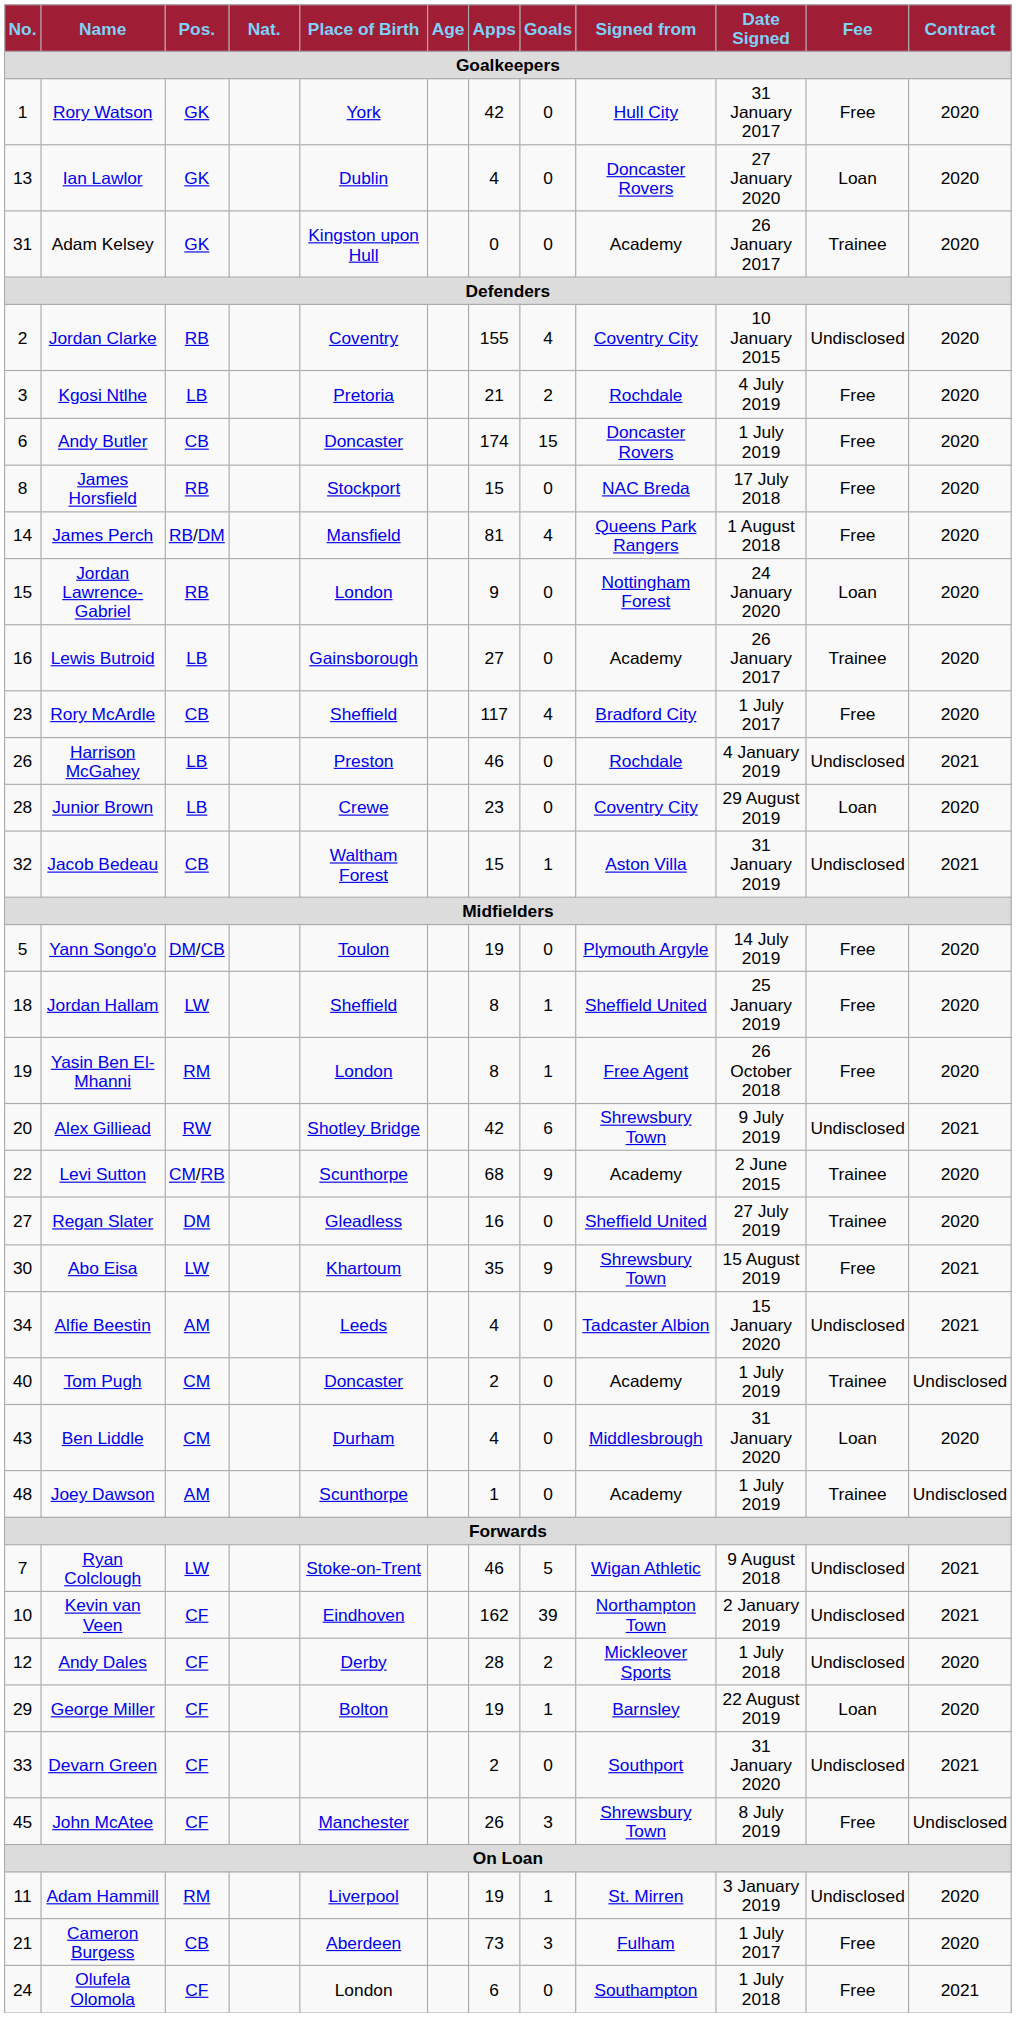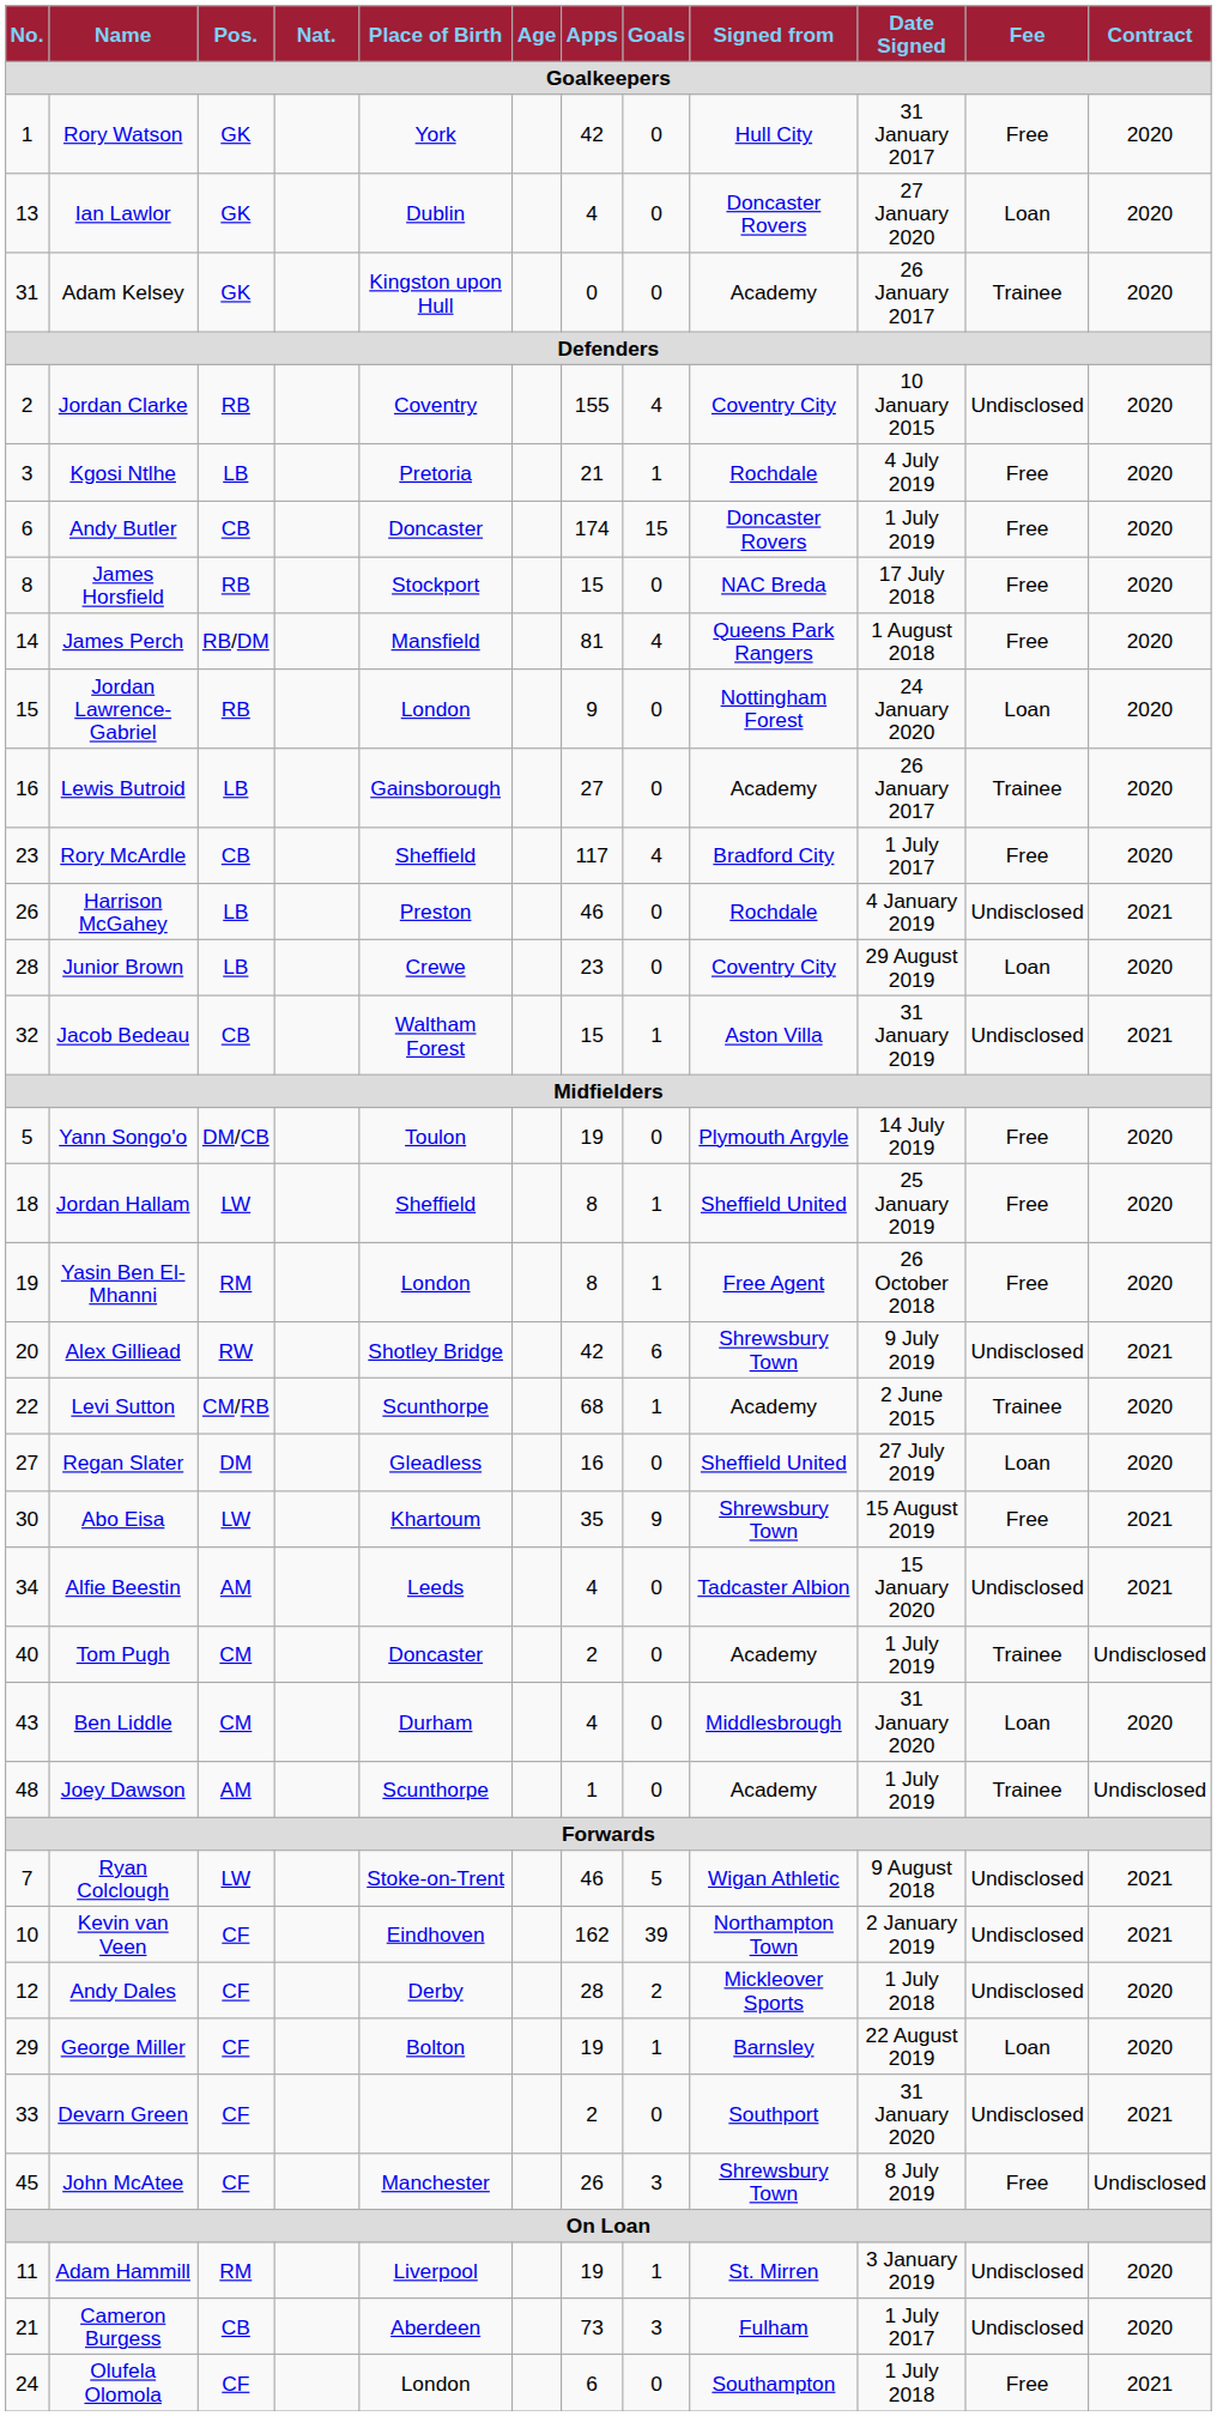 <table class="wikitable" style="text-align:center; font-size:95%; width:100%;">
 <tr>
 <th style="background:#9F1D35; color:#7ed1f7;">No.</th>
 <th style="background:#9F1D35; color:#7ed1f7;">Name</th>
 <th style="background:#9F1D35; color:#7ed1f7;">Pos.</th>
 <th style="background:#9F1D35; color:#7ed1f7; width:55px;">Nat.</th>
 <th style="background:#9F1D35; color:#7ed1f7;">Place of Birth</th>
 <th style="background:#9F1D35; color:#7ed1f7;">Age</th>
 <th style="background:#9F1D35; color:#7ed1f7;">Apps</th>
 <th style="background:#9F1D35; color:#7ed1f7;">Goals</th>
 <th style="background:#9F1D35; color:#7ed1f7;">Signed from</th>
 <th style="background:#9F1D35; color:#7ed1f7;">Date Signed</th>
 <th style="background:#9F1D35; color:#7ed1f7;">Fee</th>
 <th style="background:#9F1D35; color:#7ed1f7;">Contract</th>
 </tr>
 <tr>
 <th colspan="14" style="background:#dcdcdc; text-align:center;">Goalkeepers</th>
 </tr>
 <tr>
 <td>1</td>
 <td><a href='#'>Rory Watson</a></td>
 <td><a href='#'>GK</a></td>
 <td></td>
 <td><a href='#'>York</a></td>
 <td></td>
 <td>42</td>
 <td>0</td>
 <td><a href='#'>Hull City</a></td>
 <td>31 January 2017</td>
 <td>Free</td>
 <td>2020</td>
 </tr>
 <tr>
 <td>13</td>
 <td><a href='#'>Ian Lawlor</a></td>
 <td><a href='#'>GK</a></td>
 <td></td>
 <td><a href='#'>Dublin</a></td>
 <td></td>
 <td>4</td>
 <td>0</td>
 <td><a href='#'>Doncaster Rovers</a></td>
 <td>27 January 2020</td>
 <td>Loan</td>
 <td>2020</td>
 </tr>
 <tr>
 <td>31</td>
 <td>Adam Kelsey</td>
 <td><a href='#'>GK</a></td>
 <td></td>
 <td><a href='#'>Kingston upon Hull</a></td>
 <td></td>
 <td>0</td>
 <td>0</td>
 <td>Academy</td>
 <td>26 January 2017</td>
 <td>Trainee</td>
 <td>2020</td>
 </tr>
 <tr>
 <th colspan="14" style="background:#dcdcdc; text-align:center;">Defenders</th>
 </tr>
 <tr>
 <td>2</td>
 <td><a href='#'>Jordan Clarke</a></td>
 <td><a href='#'>RB</a></td>
 <td></td>
 <td><a href='#'>Coventry</a></td>
 <td></td>
 <td>155</td>
 <td>4</td>
 <td><a href='#'>Coventry City</a></td>
 <td>10 January 2015</td>
 <td>Undisclosed</td>
 <td>2020</td>
 </tr>
 <tr>
 <td>3</td>
 <td><a href='#'>Kgosi Ntlhe</a></td>
 <td><a href='#'>LB</a></td>
 <td></td>
 <td><a href='#'>Pretoria</a></td>
 <td></td>
 <td>21</td>
-<td>2</td>
+<td>1</td>
 <td><a href='#'>Rochdale</a></td>
 <td>4 July 2019</td>
 <td>Free</td>
 <td>2020</td>
 </tr>
 <tr>
 <td>6</td>
 <td><a href='#'>Andy Butler</a></td>
 <td><a href='#'>CB</a></td>
 <td></td>
 <td><a href='#'>Doncaster</a></td>
 <td></td>
 <td>174</td>
 <td>15</td>
 <td><a href='#'>Doncaster Rovers</a></td>
 <td>1 July 2019</td>
 <td>Free</td>
 <td>2020</td>
 </tr>
 <tr>
 <td>8</td>
 <td><a href='#'>James Horsfield</a></td>
 <td><a href='#'>RB</a></td>
 <td></td>
 <td><a href='#'>Stockport</a></td>
 <td></td>
 <td>15</td>
 <td>0</td>
 <td><a href='#'>NAC Breda</a></td>
 <td>17 July 2018</td>
 <td>Free</td>
 <td>2020</td>
 </tr>
 <tr>
 <td>14</td>
 <td><a href='#'>James Perch</a></td>
 <td><a href='#'>RB</a>/<a href='#'>DM</a></td>
 <td></td>
 <td><a href='#'>Mansfield</a></td>
 <td></td>
 <td>81</td>
 <td>4</td>
 <td><a href='#'>Queens Park Rangers</a></td>
 <td>1 August 2018</td>
 <td>Free</td>
 <td>2020</td>
 </tr>
 <tr>
 <td>15</td>
 <td><a href='#'>Jordan Lawrence-Gabriel</a></td>
 <td><a href='#'>RB</a></td>
 <td></td>
 <td><a href='#'>London</a></td>
 <td></td>
 <td>9</td>
 <td>0</td>
 <td><a href='#'>Nottingham Forest</a></td>
 <td>24 January 2020</td>
 <td>Loan</td>
 <td>2020</td>
 </tr>
 <tr>
 <td>16</td>
 <td><a href='#'>Lewis Butroid</a></td>
 <td><a href='#'>LB</a></td>
 <td></td>
 <td><a href='#'>Gainsborough</a></td>
 <td></td>
 <td>27</td>
 <td>0</td>
 <td>Academy</td>
 <td>26 January 2017</td>
 <td>Trainee</td>
 <td>2020</td>
 </tr>
 <tr>
 <td>23</td>
 <td><a href='#'>Rory McArdle</a></td>
 <td><a href='#'>CB</a></td>
 <td></td>
 <td><a href='#'>Sheffield</a></td>
 <td></td>
 <td>117</td>
 <td>4</td>
 <td><a href='#'>Bradford City</a></td>
 <td>1 July 2017</td>
 <td>Free</td>
 <td>2020</td>
 </tr>
 <tr>
 <td>26</td>
 <td><a href='#'>Harrison McGahey</a></td>
 <td><a href='#'>LB</a></td>
 <td></td>
 <td><a href='#'>Preston</a></td>
 <td></td>
 <td>46</td>
 <td>0</td>
 <td><a href='#'>Rochdale</a></td>
 <td>4 January 2019</td>
 <td>Undisclosed</td>
 <td>2021</td>
 </tr>
 <tr>
 <td>28</td>
 <td><a href='#'>Junior Brown</a></td>
 <td><a href='#'>LB</a></td>
 <td></td>
 <td><a href='#'>Crewe</a></td>
 <td></td>
 <td>23</td>
 <td>0</td>
 <td><a href='#'>Coventry City</a></td>
 <td>29 August 2019</td>
 <td>Loan</td>
 <td>2020</td>
 </tr>
 <tr>
 <td>32</td>
 <td><a href='#'>Jacob Bedeau</a></td>
 <td><a href='#'>CB</a></td>
 <td></td>
 <td><a href='#'>Waltham Forest</a></td>
 <td></td>
 <td>15</td>
 <td>1</td>
 <td><a href='#'>Aston Villa</a></td>
 <td>31 January 2019</td>
 <td>Undisclosed</td>
 <td>2021</td>
 </tr>
 <tr>
 <th colspan="14" style="background:#dcdcdc; text-align:center;">Midfielders</th>
 </tr>
 <tr>
 <td>5</td>
 <td><a href='#'>Yann Songo'o</a></td>
 <td><a href='#'>DM</a>/<a href='#'>CB</a></td>
 <td></td>
 <td><a href='#'>Toulon</a></td>
 <td></td>
 <td>19</td>
 <td>0</td>
 <td><a href='#'>Plymouth Argyle</a></td>
 <td>14 July 2019</td>
 <td>Free</td>
 <td>2020</td>
 </tr>
 <tr>
 <td>18</td>
 <td><a href='#'>Jordan Hallam</a></td>
 <td><a href='#'>LW</a></td>
 <td></td>
 <td><a href='#'>Sheffield</a></td>
 <td></td>
 <td>8</td>
 <td>1</td>
 <td><a href='#'>Sheffield United</a></td>
 <td>25 January 2019</td>
 <td>Free</td>
 <td>2020</td>
 </tr>
 <tr>
 <td>19</td>
 <td><a href='#'>Yasin Ben El-Mhanni</a></td>
 <td><a href='#'>RM</a></td>
 <td></td>
 <td><a href='#'>London</a></td>
 <td></td>
 <td>8</td>
 <td>1</td>
 <td><a href='#'>Free Agent</a></td>
 <td>26 October 2018</td>
 <td>Free</td>
 <td>2020</td>
 </tr>
 <tr>
 <td>20</td>
 <td><a href='#'>Alex Gilliead</a></td>
 <td><a href='#'>RW</a></td>
 <td></td>
 <td><a href='#'>Shotley Bridge</a></td>
 <td></td>
 <td>42</td>
 <td>6</td>
 <td><a href='#'>Shrewsbury Town</a></td>
 <td>9 July 2019</td>
 <td>Undisclosed</td>
 <td>2021</td>
 </tr>
 <tr>
 <td>22</td>
 <td><a href='#'>Levi Sutton</a></td>
 <td><a href='#'>CM</a>/<a href='#'>RB</a></td>
 <td></td>
 <td><a href='#'>Scunthorpe</a></td>
 <td></td>
 <td>68</td>
-<td>9</td>
+<td>1</td>
 <td>Academy</td>
 <td>2 June 2015</td>
 <td>Trainee</td>
 <td>2020</td>
 </tr>
 <tr>
 <td>27</td>
 <td><a href='#'>Regan Slater</a></td>
 <td><a href='#'>DM</a></td>
 <td></td>
 <td><a href='#'>Gleadless</a></td>
 <td></td>
 <td>16</td>
 <td>0</td>
 <td><a href='#'>Sheffield United</a></td>
 <td>27 July 2019</td>
-<td>Trainee</td>
+<td>Loan</td>
 <td>2020</td>
 </tr>
 <tr>
 <td>30</td>
 <td><a href='#'>Abo Eisa</a></td>
 <td><a href='#'>LW</a></td>
 <td></td>
 <td><a href='#'>Khartoum</a></td>
 <td></td>
 <td>35</td>
 <td>9</td>
 <td><a href='#'>Shrewsbury Town</a></td>
 <td>15 August 2019</td>
 <td>Free</td>
 <td>2021</td>
 </tr>
 <tr>
 <td>34</td>
 <td><a href='#'>Alfie Beestin</a></td>
 <td><a href='#'>AM</a></td>
 <td></td>
 <td><a href='#'>Leeds</a></td>
 <td></td>
 <td>4</td>
 <td>0</td>
 <td><a href='#'>Tadcaster Albion</a></td>
 <td>15 January 2020</td>
 <td>Undisclosed</td>
 <td>2021</td>
 </tr>
 <tr>
 <td>40</td>
 <td><a href='#'>Tom Pugh</a></td>
 <td><a href='#'>CM</a></td>
 <td></td>
 <td><a href='#'>Doncaster</a></td>
 <td></td>
 <td>2</td>
 <td>0</td>
 <td>Academy</td>
 <td>1 July 2019</td>
 <td>Trainee</td>
 <td>Undisclosed</td>
 </tr>
 <tr>
 <td>43</td>
 <td><a href='#'>Ben Liddle</a></td>
 <td><a href='#'>CM</a></td>
 <td></td>
 <td><a href='#'>Durham</a></td>
 <td></td>
 <td>4</td>
 <td>0</td>
 <td><a href='#'>Middlesbrough</a></td>
 <td>31 January 2020</td>
 <td>Loan</td>
 <td>2020</td>
 </tr>
 <tr>
 <td>48</td>
 <td><a href='#'>Joey Dawson</a></td>
 <td><a href='#'>AM</a></td>
 <td></td>
 <td><a href='#'>Scunthorpe</a></td>
 <td></td>
 <td>1</td>
 <td>0</td>
 <td>Academy</td>
 <td>1 July 2019</td>
 <td>Trainee</td>
 <td>Undisclosed</td>
 </tr>
 <tr>
 <th colspan="14" style="background:#dcdcdc; text-align:center;">Forwards</th>
 </tr>
 <tr>
 <td>7</td>
 <td><a href='#'>Ryan Colclough</a></td>
 <td><a href='#'>LW</a></td>
 <td></td>
 <td><a href='#'>Stoke-on-Trent</a></td>
 <td></td>
 <td>46</td>
 <td>5</td>
 <td><a href='#'>Wigan Athletic</a></td>
 <td>9 August 2018</td>
 <td>Undisclosed</td>
 <td>2021</td>
 </tr>
 <tr>
 <td>10</td>
 <td><a href='#'>Kevin van Veen</a></td>
 <td><a href='#'>CF</a></td>
 <td></td>
 <td><a href='#'>Eindhoven</a></td>
 <td></td>
 <td>162</td>
 <td>39</td>
 <td><a href='#'>Northampton Town</a></td>
 <td>2 January 2019</td>
 <td>Undisclosed</td>
 <td>2021</td>
 </tr>
 <tr>
 <td>12</td>
 <td><a href='#'>Andy Dales</a></td>
 <td><a href='#'>CF</a></td>
 <td></td>
 <td><a href='#'>Derby</a></td>
 <td></td>
 <td>28</td>
 <td>2</td>
 <td><a href='#'>Mickleover Sports</a></td>
 <td>1 July 2018</td>
 <td>Undisclosed</td>
 <td>2020</td>
 </tr>
 <tr>
 <td>29</td>
 <td><a href='#'>George Miller</a></td>
 <td><a href='#'>CF</a></td>
 <td></td>
 <td><a href='#'>Bolton</a></td>
 <td></td>
 <td>19</td>
 <td>1</td>
 <td><a href='#'>Barnsley</a></td>
 <td>22 August 2019</td>
 <td>Loan</td>
 <td>2020</td>
 </tr>
 <tr>
 <td>33</td>
 <td><a href='#'>Devarn Green</a></td>
 <td><a href='#'>CF</a></td>
 <td></td>
 <td></td>
 <td></td>
 <td>2</td>
 <td>0</td>
 <td><a href='#'>Southport</a></td>
 <td>31 January 2020</td>
 <td>Undisclosed</td>
 <td>2021</td>
 </tr>
 <tr>
 <td>45</td>
 <td><a href='#'>John McAtee</a></td>
 <td><a href='#'>CF</a></td>
 <td></td>
 <td><a href='#'>Manchester</a></td>
 <td></td>
 <td>26</td>
 <td>3</td>
 <td><a href='#'>Shrewsbury Town</a></td>
 <td>8 July 2019</td>
 <td>Free</td>
 <td>Undisclosed</td>
 </tr>
 <tr>
 <th colspan="14" style="background:#dcdcdc; text-align:center;">On Loan</th>
 </tr>
 <tr>
 <td>11</td>
 <td><a href='#'>Adam Hammill</a></td>
 <td><a href='#'>RM</a></td>
 <td></td>
 <td><a href='#'>Liverpool</a></td>
 <td></td>
 <td>19</td>
 <td>1</td>
 <td><a href='#'>St. Mirren</a></td>
 <td>3 January 2019</td>
 <td>Undisclosed</td>
 <td>2020</td>
 </tr>
 <tr>
 <td>21</td>
 <td><a href='#'>Cameron Burgess</a></td>
 <td><a href='#'>CB</a></td>
 <td></td>
 <td><a href='#'>Aberdeen</a></td>
 <td></td>
 <td>73</td>
 <td>3</td>
 <td><a href='#'>Fulham</a></td>
 <td>1 July 2017</td>
-<td>Free</td>
+<td>Undisclosed</td>
 <td>2020</td>
 </tr>
 <tr>
 <td>24</td>
 <td><a href='#'>Olufela Olomola</a></td>
 <td><a href='#'>CF</a></td>
 <td></td>
 <td>London</td>
 <td></td>
 <td>6</td>
 <td>0</td>
 <td><a href='#'>Southampton</a></td>
 <td>1 July 2018</td>
 <td>Free</td>
 <td>2021</td>
 </tr>
 <tr>
 </tr>
 </table>
